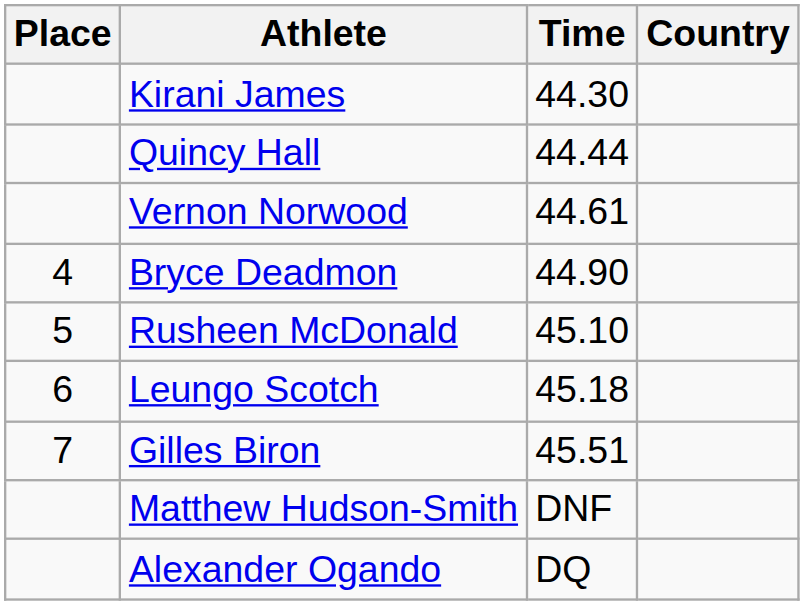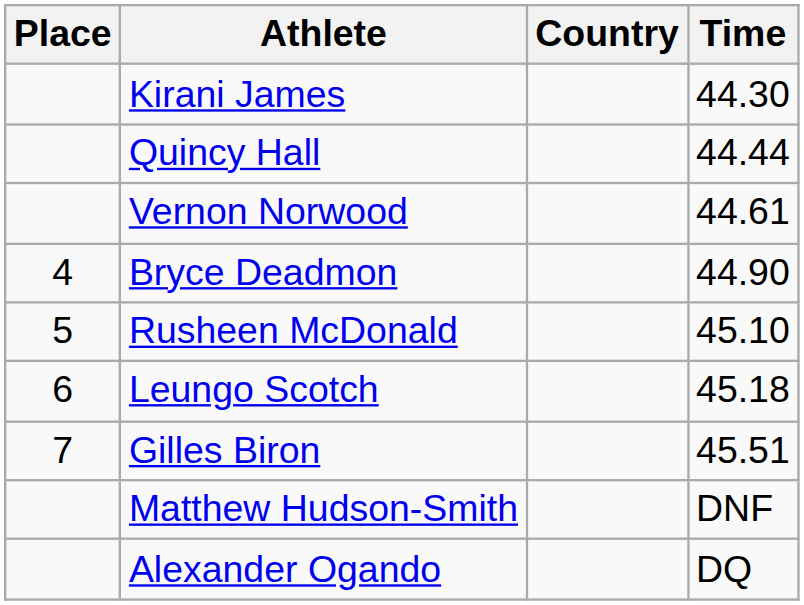 <table class="wikitable">
 <tr>
 <th>Place</th>
 <th>Athlete</th>
+<th>Country</th>
 <th>Time</th>
-<th>Country</th>
 </tr>
 <tr>
 <td align=center></td>
 <td><a href='#'>Kirani James</a></td>
+<td></td>
 <td>44.30</td>
-<td></td>
 </tr>
 <tr>
 <td align=center></td>
 <td><a href='#'>Quincy Hall</a></td>
+<td></td>
 <td>44.44</td>
-<td></td>
 </tr>
 <tr>
 <td align=center></td>
 <td><a href='#'>Vernon Norwood</a></td>
+<td></td>
 <td>44.61</td>
-<td></td>
 </tr>
 <tr>
 <td align=center>4</td>
 <td><a href='#'>Bryce Deadmon</a></td>
+<td></td>
 <td>44.90</td>
-<td></td>
 </tr>
 <tr>
 <td align=center>5</td>
 <td><a href='#'>Rusheen McDonald</a></td>
+<td></td>
 <td>45.10</td>
-<td></td>
 </tr>
 <tr>
 <td align=center>6</td>
 <td><a href='#'>Leungo Scotch</a></td>
+<td></td>
 <td>45.18</td>
-<td></td>
 </tr>
 <tr>
 <td align=center>7</td>
 <td><a href='#'>Gilles Biron</a></td>
+<td></td>
 <td>45.51</td>
-<td></td>
 </tr>
 <tr>
 <td align=center></td>
 <td><a href='#'>Matthew Hudson-Smith</a></td>
+<td></td>
 <td>DNF</td>
-<td></td>
 </tr>
 <tr>
 <td align=center></td>
 <td><a href='#'>Alexander Ogando</a></td>
+<td></td>
 <td>DQ</td>
-<td></td>
 </tr>
 </table>
